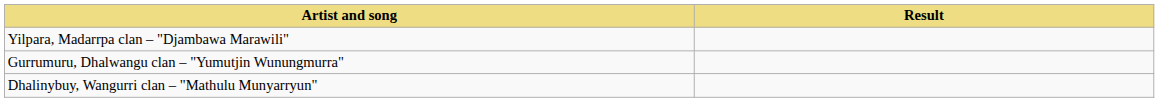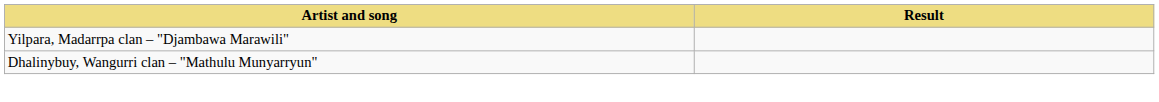 <table class="wikitable" width=100%>
 <tr>
 <th style="width:15%;background:#EEDD82;">Artist and song</th>
 <th style="width:10%;background:#EEDD82;">Result</th>
 </tr>
 <tr>
 <td>Yilpara, Madarrpa clan – "Djambawa Marawili"</td>
 <td></td>
 </tr>
 <tr>
-<td>Gurrumuru, Dhalwangu clan – "Yumutjin Wunungmurra"</td>
-<td></td>
-</tr>
-<tr>
 <td>Dhalinybuy, Wangurri clan – "Mathulu Munyarryun"</td>
 <td></td>
 </tr>
 </table>
